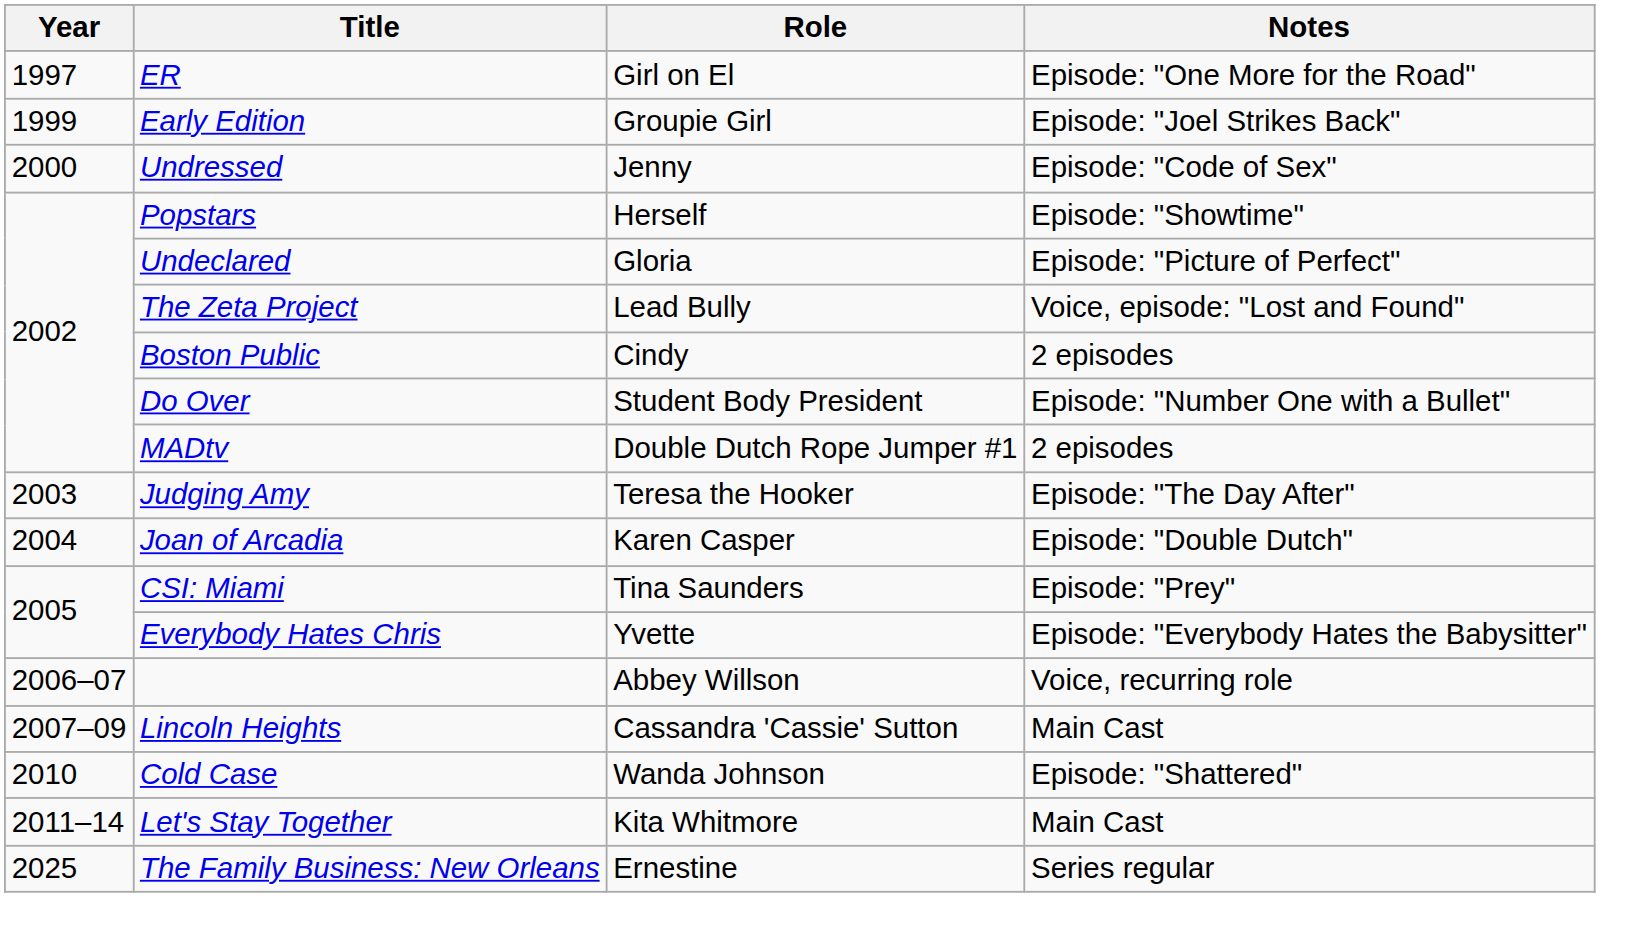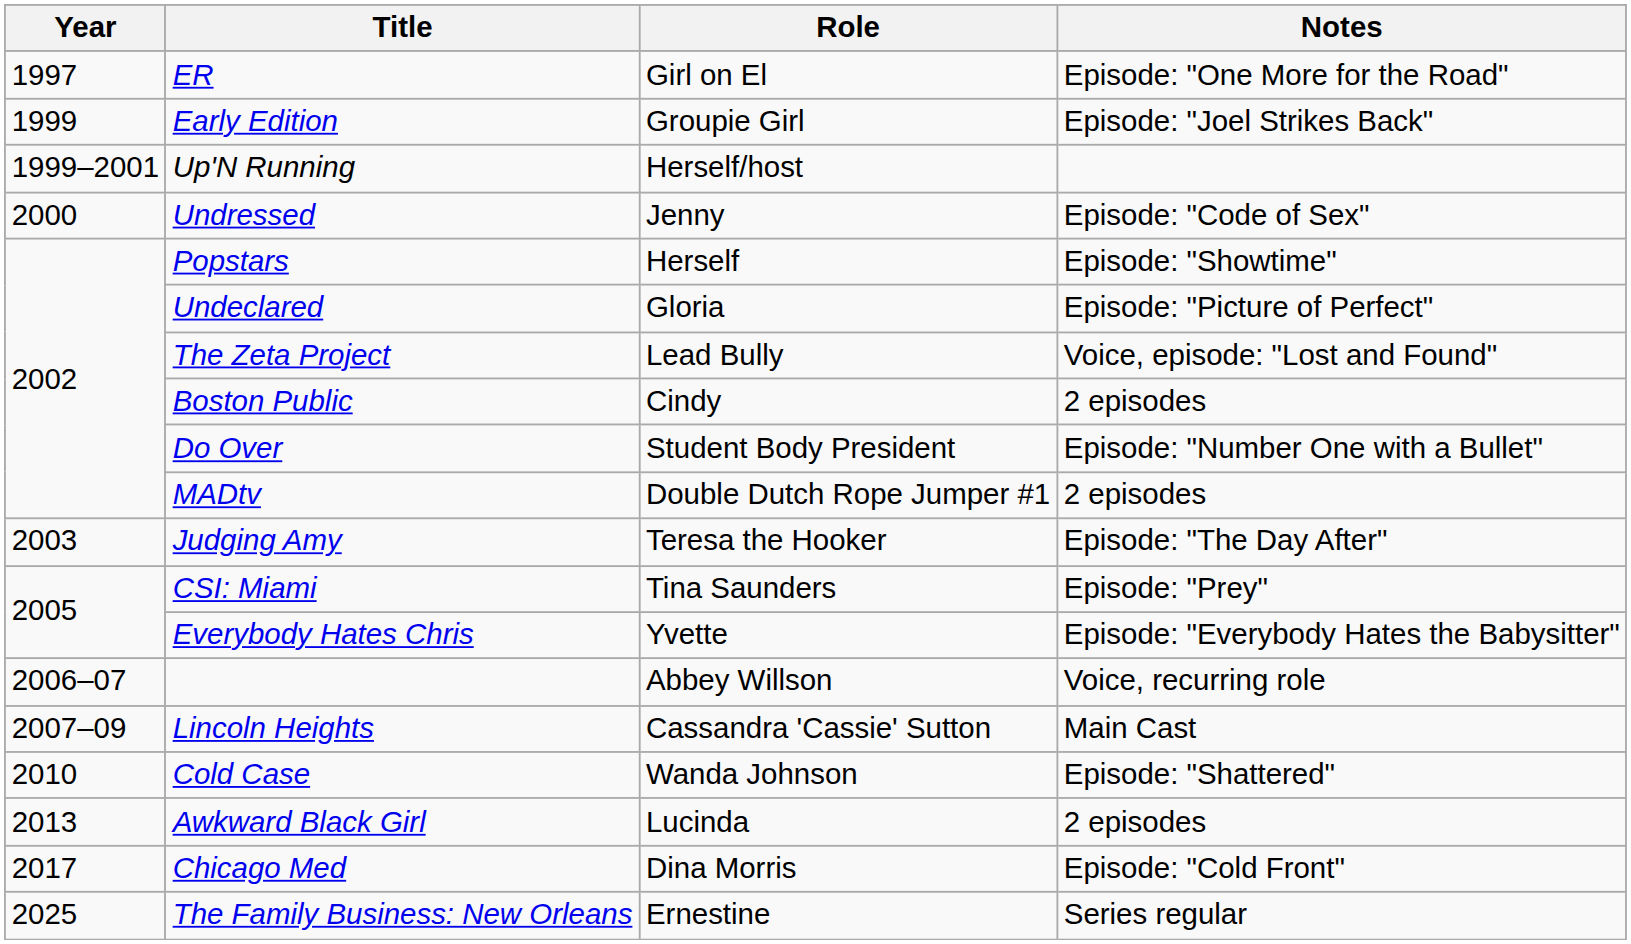 <table class="wikitable sortable">
 <tr>
 <th>Year</th>
 <th>Title</th>
 <th>Role</th>
 <th class="unsortable">Notes</th>
 </tr>
 <tr>
 <td>1997</td>
 <td><em><a href='#'>ER</a></em></td>
 <td>Girl on El</td>
 <td>Episode: "One More for the Road"</td>
 </tr>
 <tr>
 <td>1999</td>
 <td><em><a href='#'>Early Edition</a></em></td>
 <td>Groupie Girl</td>
 <td>Episode: "Joel Strikes Back"</td>
+</tr>
+<tr>
+<td>1999–2001</td>
+<td><em>Up'N Running</em></td>
+<td>Herself/host</td>
+<td></td>
 </tr>
 <tr>
 <td>2000</td>
 <td><em><a href='#'>Undressed</a></em></td>
 <td>Jenny</td>
 <td>Episode: "Code of Sex"</td>
 </tr>
 <tr>
 <td rowspan=6>2002</td>
 <td><em><a href='#'>Popstars</a></em></td>
 <td>Herself</td>
 <td>Episode: "Showtime"</td>
 </tr>
 <tr>
 <td><em><a href='#'>Undeclared</a></em></td>
 <td>Gloria</td>
 <td>Episode: "Picture of Perfect"</td>
 </tr>
 <tr>
 <td><em><a href='#'>The Zeta Project</a></em></td>
 <td>Lead Bully</td>
 <td>Voice, episode: "Lost and Found"</td>
 </tr>
 <tr>
 <td><em><a href='#'>Boston Public</a></em></td>
 <td>Cindy</td>
 <td>2 episodes</td>
 </tr>
 <tr>
 <td><em><a href='#'>Do Over</a></em></td>
 <td>Student Body President</td>
 <td>Episode: "Number One with a Bullet"</td>
 </tr>
 <tr>
 <td><em><a href='#'>MADtv</a></em></td>
 <td>Double Dutch Rope Jumper #1</td>
 <td>2 episodes</td>
 </tr>
 <tr>
 <td>2003</td>
 <td><em><a href='#'>Judging Amy</a></em></td>
 <td>Teresa the Hooker</td>
 <td>Episode: "The Day After"</td>
 </tr>
 <tr>
-<td>2004</td>
-<td><em><a href='#'>Joan of Arcadia</a></em></td>
-<td>Karen Casper</td>
-<td>Episode: "Double Dutch"</td>
-</tr>
-<tr>
 <td rowspan=2>2005</td>
 <td><em><a href='#'>CSI: Miami</a></em></td>
 <td>Tina Saunders</td>
 <td>Episode: "Prey"</td>
 </tr>
 <tr>
 <td><em><a href='#'>Everybody Hates Chris</a></em></td>
 <td>Yvette</td>
 <td>Episode: "Everybody Hates the Babysitter"</td>
 </tr>
 <tr>
 <td>2006–07</td>
 <td><em></em></td>
 <td>Abbey Willson</td>
 <td>Voice, recurring role</td>
 </tr>
 <tr>
 <td>2007–09</td>
 <td><em><a href='#'>Lincoln Heights</a></em></td>
 <td>Cassandra 'Cassie' Sutton</td>
 <td>Main Cast</td>
 </tr>
 <tr>
 <td>2010</td>
 <td><em><a href='#'>Cold Case</a></em></td>
 <td>Wanda Johnson</td>
 <td>Episode: "Shattered"</td>
 </tr>
 <tr>
-<td>2011–14</td>
-<td><em><a href='#'>Let's Stay Together</a></em></td>
-<td>Kita Whitmore</td>
-<td>Main Cast</td>
+<td>2013</td>
+<td><em><a href='#'>Awkward Black Girl</a></em></td>
+<td>Lucinda</td>
+<td>2 episodes</td>
+</tr>
+<tr>
+<td>2017</td>
+<td><em><a href='#'>Chicago Med</a></em></td>
+<td>Dina Morris</td>
+<td>Episode: "Cold Front"</td>
 </tr>
 <tr>
 <td>2025</td>
 <td><em><a href='#'>The Family Business: New Orleans</a></em></td>
 <td>Ernestine</td>
 <td>Series regular</td>
 </tr>
 </table>
